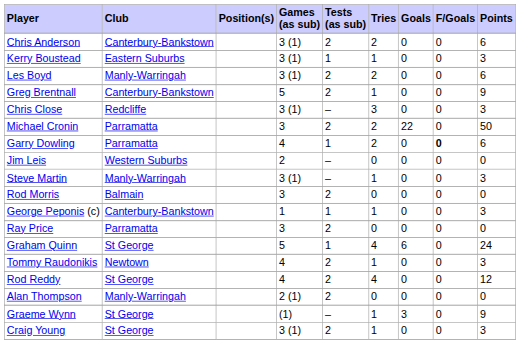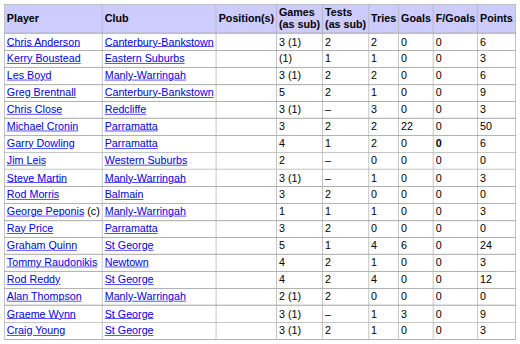 <table class=wikitable>
 <tr bgcolor="#CCCCFF">
 <td><strong>Player</strong></td>
 <td><strong>Club</strong></td>
 <td><strong>Position(s)</strong></td>
 <td><strong>Games<br>(as sub)</strong></td>
 <td><strong>Tests<br>(as sub)</strong></td>
 <td><strong>Tries</strong></td>
 <td><strong>Goals</strong></td>
 <td><strong>F/Goals</strong></td>
 <td><strong>Points</strong></td>
 </tr>
 <tr>
 </tr>
 <tr bgcolor="#FFFFFF">
 <td><a href='#'>Chris Anderson</a></td>
 <td> <a href='#'>Canterbury-Bankstown</a></td>
 <td></td>
 <td>3 (1)</td>
 <td>2</td>
 <td>2</td>
 <td>0</td>
 <td>0</td>
 <td>6</td>
 </tr>
 <tr>
 </tr>
 <tr bgcolor="#FFFFFF">
 <td><a href='#'>Kerry Boustead</a></td>
 <td> <a href='#'>Eastern Suburbs</a></td>
 <td></td>
-<td>3 (1)</td>
+<td>(1)</td>
 <td>1</td>
 <td>1</td>
 <td>0</td>
 <td>0</td>
 <td>3</td>
 </tr>
 <tr>
 </tr>
 <tr bgcolor="#FFFFFF">
 <td><a href='#'>Les Boyd</a></td>
 <td> <a href='#'>Manly-Warringah</a></td>
 <td></td>
 <td>3 (1)</td>
 <td>2</td>
 <td>2</td>
 <td>0</td>
 <td>0</td>
 <td>6</td>
 </tr>
 <tr>
 </tr>
 <tr bgcolor="#FFFFFF">
 <td><a href='#'>Greg Brentnall</a></td>
 <td> <a href='#'>Canterbury-Bankstown</a></td>
 <td></td>
 <td>5</td>
 <td>2</td>
 <td>1</td>
 <td>0</td>
 <td>0</td>
 <td>9</td>
 </tr>
 <tr>
 </tr>
 <tr bgcolor="#FFFFFF">
 <td><a href='#'>Chris Close</a></td>
 <td> <a href='#'>Redcliffe</a></td>
 <td></td>
 <td>3 (1)</td>
 <td>–</td>
 <td>3</td>
 <td>0</td>
 <td>0</td>
 <td>3</td>
 </tr>
 <tr>
 </tr>
 <tr bgcolor="#FFFFFF">
 <td><a href='#'>Michael Cronin</a></td>
 <td> <a href='#'>Parramatta</a></td>
 <td></td>
 <td>3</td>
 <td>2</td>
 <td>2</td>
 <td>22</td>
 <td>0</td>
 <td>50</td>
 </tr>
 <tr>
 </tr>
 <tr bgcolor="#FFFFFF">
 <td><a href='#'>Garry Dowling</a></td>
 <td> <a href='#'>Parramatta</a></td>
 <td></td>
 <td>4</td>
 <td>1</td>
 <td>2</td>
 <td>0</td>
 <td><strong>0</strong></td>
 <td>6</td>
 </tr>
 <tr bgcolor="#FFFFFF">
 <td><a href='#'>Jim Leis</a></td>
 <td> <a href='#'>Western Suburbs</a></td>
 <td></td>
 <td>2</td>
 <td>–</td>
 <td>0</td>
 <td>0</td>
 <td>0</td>
 <td>0</td>
 </tr>
 <tr bgcolor="#FFFFFF">
 <td><a href='#'>Steve Martin</a></td>
 <td> <a href='#'>Manly-Warringah</a></td>
 <td></td>
 <td>3 (1)</td>
 <td>–</td>
 <td>1</td>
 <td>0</td>
 <td>0</td>
 <td>3</td>
 </tr>
 <tr>
 </tr>
 <tr bgcolor="#FFFFFF">
 <td><a href='#'>Rod Morris</a></td>
 <td> <a href='#'>Balmain</a></td>
 <td></td>
 <td>3</td>
 <td>2</td>
 <td>0</td>
 <td>0</td>
 <td>0</td>
 <td>0</td>
 </tr>
 <tr>
 </tr>
 <tr bgcolor="#FFFFFF">
 <td><a href='#'>George Peponis</a> (c)</td>
-<td> <a href='#'>Canterbury-Bankstown</a></td>
+<td> <a href='#'>Manly-Warringah</a></td>
 <td></td>
 <td>1</td>
 <td>1</td>
 <td>1</td>
 <td>0</td>
 <td>0</td>
 <td>3</td>
 </tr>
 <tr>
 </tr>
 <tr bgcolor="#FFFFFF">
 <td><a href='#'>Ray Price</a></td>
 <td> <a href='#'>Parramatta</a></td>
 <td></td>
 <td>3</td>
 <td>2</td>
 <td>0</td>
 <td>0</td>
 <td>0</td>
 <td>0</td>
 </tr>
 <tr>
 </tr>
 <tr bgcolor="#FFFFFF">
 <td><a href='#'>Graham Quinn</a></td>
 <td> <a href='#'>St George</a></td>
 <td></td>
 <td>5</td>
 <td>1</td>
 <td>4</td>
 <td>6</td>
 <td>0</td>
 <td>24</td>
 </tr>
 <tr>
 </tr>
 <tr bgcolor="#FFFFFF">
 <td><a href='#'>Tommy Raudonikis</a></td>
 <td> <a href='#'>Newtown</a></td>
 <td></td>
 <td>4</td>
 <td>2</td>
 <td>1</td>
 <td>0</td>
 <td>0</td>
 <td>3</td>
 </tr>
 <tr>
 </tr>
 <tr bgcolor="#FFFFFF">
 <td><a href='#'>Rod Reddy</a></td>
 <td> <a href='#'>St George</a></td>
 <td></td>
 <td>4</td>
 <td>2</td>
 <td>4</td>
 <td>0</td>
 <td>0</td>
 <td>12</td>
 </tr>
 <tr>
 </tr>
 <tr bgcolor="#FFFFFF">
 <td><a href='#'>Alan Thompson</a></td>
 <td> <a href='#'>Manly-Warringah</a></td>
 <td></td>
 <td>2 (1)</td>
 <td>2</td>
 <td>0</td>
 <td>0</td>
 <td>0</td>
 <td>0</td>
 </tr>
 <tr>
 </tr>
 <tr bgcolor="#FFFFFF">
 <td><a href='#'>Graeme Wynn</a></td>
 <td> <a href='#'>St George</a></td>
 <td></td>
-<td>(1)</td>
+<td>3 (1)</td>
 <td>–</td>
 <td>1</td>
 <td>3</td>
 <td>0</td>
 <td>9</td>
 </tr>
 <tr bgcolor="#FFFFFF">
 <td><a href='#'>Craig Young</a></td>
 <td> <a href='#'>St George</a></td>
 <td></td>
 <td>3 (1)</td>
 <td>2</td>
 <td>1</td>
 <td>0</td>
 <td>0</td>
 <td>3</td>
 </tr>
 <tr>
 </tr>
 </table>
